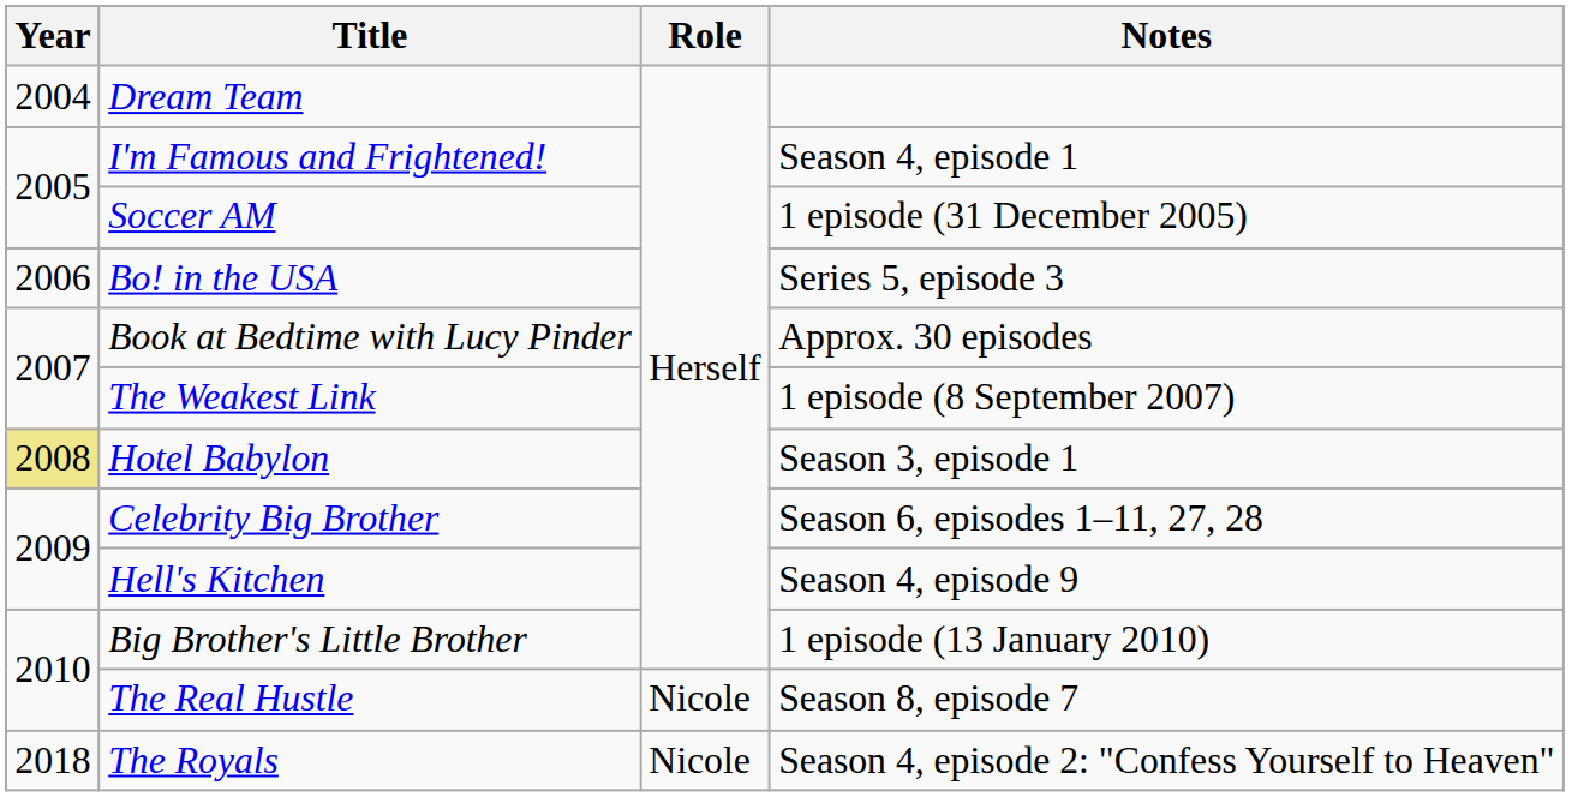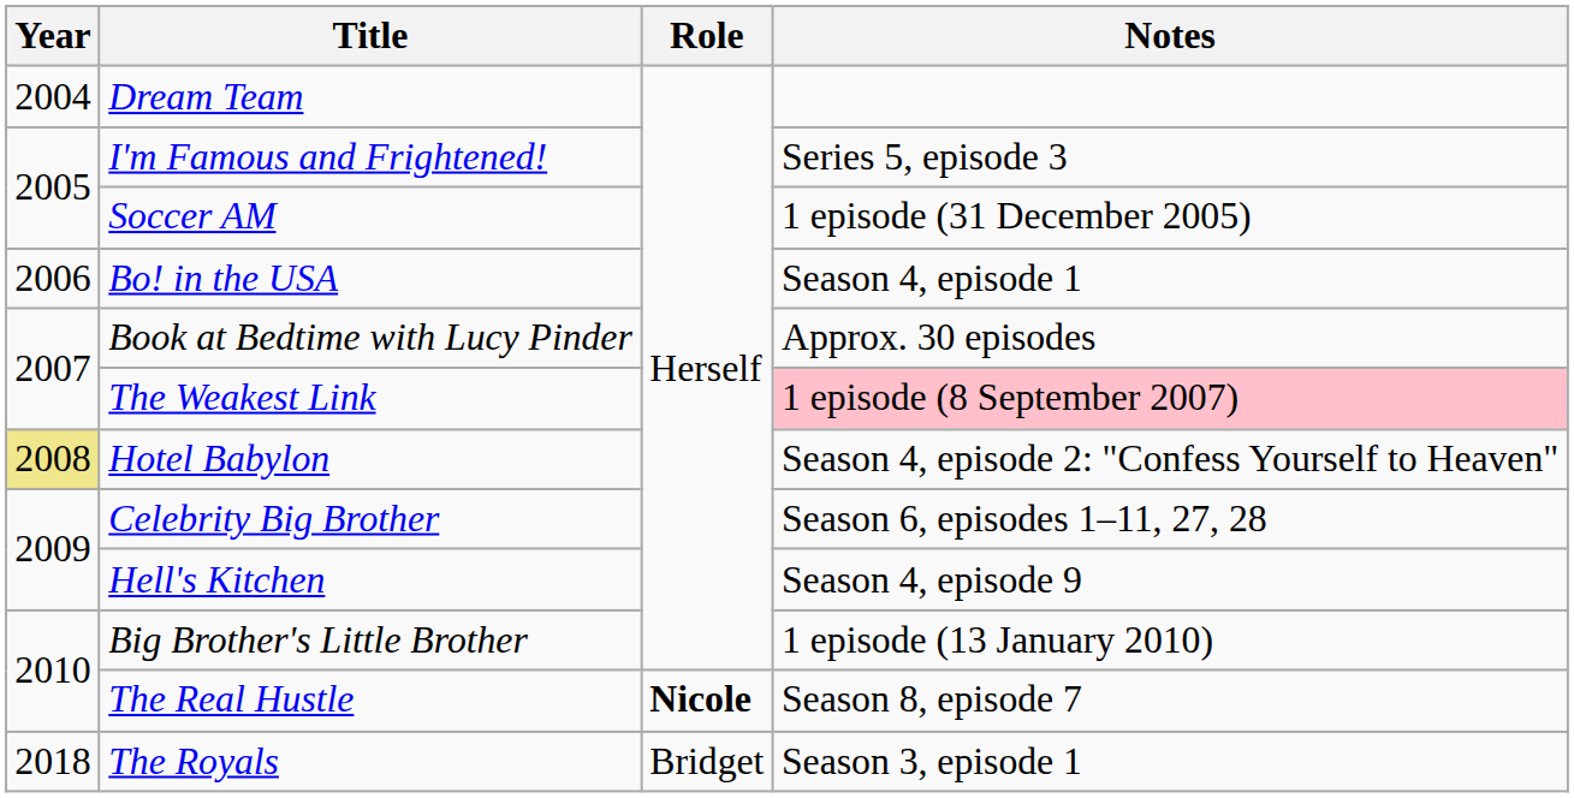 <table class="wikitable sortable">
 <tr>
 <th>Year</th>
 <th>Title</th>
 <th>Role</th>
 <th>Notes</th>
 </tr>
 <tr>
 <td>2004</td>
 <td><em><a href='#'>Dream Team</a></em></td>
 <td rowspan="10">Herself</td>
 <td></td>
 </tr>
 <tr>
 <td rowspan="2">2005</td>
 <td><em><a href='#'>I'm Famous and Frightened!</a></em></td>
-<td>Season 4, episode 1</td>
+<td>Series 5, episode 3</td>
 </tr>
 <tr>
 <td><em><a href='#'>Soccer AM</a></em></td>
 <td>1 episode (31 December 2005)</td>
 </tr>
 <tr>
 <td>2006</td>
 <td><em><a href='#'>Bo! in the USA</a></em></td>
-<td>Series 5, episode 3</td>
+<td>Season 4, episode 1</td>
 </tr>
 <tr>
 <td rowspan="2">2007</td>
 <td><em>Book at Bedtime with Lucy Pinder</em></td>
 <td>Approx. 30 episodes</td>
 </tr>
 <tr>
 <td><em><a href='#'>The Weakest Link</a></em></td>
-<td>1 episode (8 September 2007)</td>
+<td style="background: pink;">1 episode (8 September 2007)</td>
 </tr>
 <tr>
 <td style="background: khaki;">2008</td>
 <td><em><a href='#'>Hotel Babylon</a></em></td>
-<td>Season 3, episode 1</td>
+<td>Season 4, episode 2: "Confess Yourself to Heaven"</td>
 </tr>
 <tr>
 <td rowspan="2">2009</td>
 <td><em><a href='#'>Celebrity Big Brother</a></em></td>
 <td>Season 6, episodes 1–11, 27, 28</td>
 </tr>
 <tr>
 <td><em><a href='#'>Hell's Kitchen</a></em></td>
 <td>Season 4, episode 9</td>
 </tr>
 <tr>
 <td rowspan="2">2010</td>
 <td><em>Big Brother's Little Brother</em></td>
 <td>1 episode (13 January 2010)</td>
 </tr>
 <tr>
 <td><em><a href='#'>The Real Hustle</a></em></td>
-<td>Nicole</td>
+<td><strong>Nicole</strong></td>
 <td>Season 8, episode 7</td>
 </tr>
 <tr>
 <td>2018</td>
 <td><em><a href='#'>The Royals</a></em></td>
-<td>Nicole</td>
-<td>Season 4, episode 2: "Confess Yourself to Heaven"</td>
+<td>Bridget</td>
+<td>Season 3, episode 1</td>
 </tr>
 </table>
